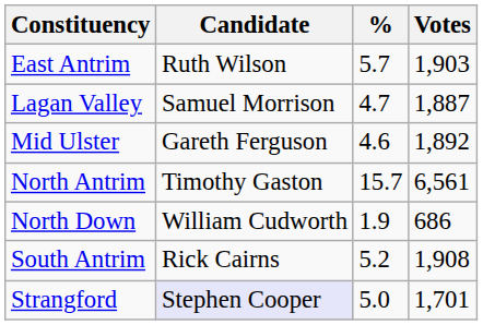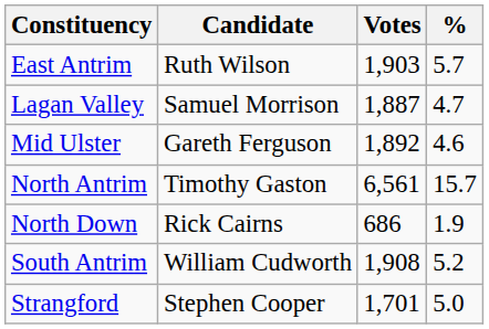 <table class="wikitable">
 <tr>
 <th>Constituency</th>
 <th>Candidate</th>
+<th>Votes</th>
 <th>%</th>
-<th>Votes</th>
 </tr>
 <tr>
 <td><a href='#'>East Antrim</a></td>
 <td>Ruth Wilson</td>
+<td>1,903</td>
 <td>5.7</td>
-<td>1,903</td>
 </tr>
 <tr>
 <td><a href='#'>Lagan Valley</a></td>
 <td>Samuel Morrison</td>
+<td>1,887</td>
 <td>4.7</td>
-<td>1,887</td>
 </tr>
 <tr>
 <td><a href='#'>Mid Ulster</a></td>
 <td>Gareth Ferguson</td>
+<td>1,892</td>
 <td>4.6</td>
-<td>1,892</td>
 </tr>
 <tr>
 <td><a href='#'>North Antrim</a></td>
 <td>Timothy Gaston</td>
+<td>6,561</td>
 <td>15.7</td>
-<td>6,561</td>
 </tr>
 <tr>
 <td><a href='#'>North Down</a></td>
-<td>William Cudworth</td>
+<td>Rick Cairns</td>
+<td>686</td>
 <td>1.9</td>
-<td>686</td>
 </tr>
 <tr>
 <td><a href='#'>South Antrim</a></td>
-<td>Rick Cairns</td>
+<td>William Cudworth</td>
+<td>1,908</td>
 <td>5.2</td>
-<td>1,908</td>
 </tr>
 <tr>
 <td><a href='#'>Strangford</a></td>
-<td style="background: lavender;">Stephen Cooper</td>
+<td>Stephen Cooper</td>
+<td>1,701</td>
 <td>5.0</td>
-<td>1,701</td>
 </tr>
 </table>
